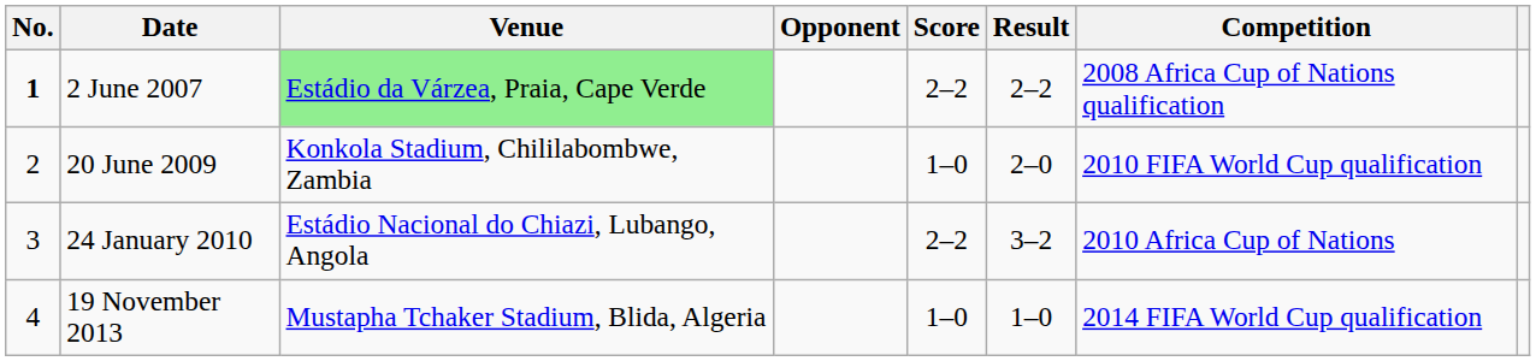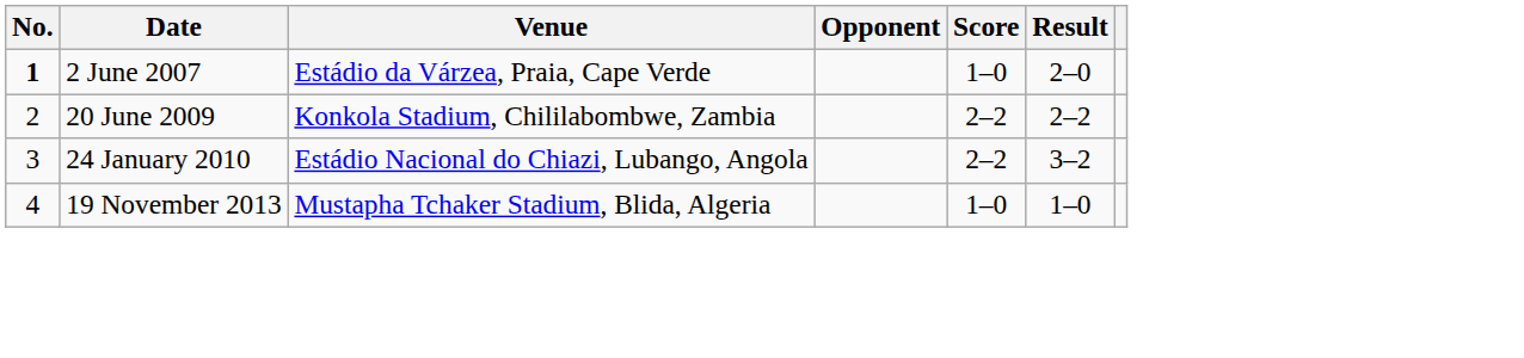 <table class="wikitable sortable">
 <tr>
 <th scope="col">No.</th>
 <th scope="col">Date</th>
 <th scope="col">Venue</th>
 <th scope="col">Opponent</th>
 <th scope="col">Score</th>
 <th scope="col">Result</th>
-<th scope="col">Competition</th>
 <th scope="col" class="unsortable"></th>
 </tr>
 <tr>
 <td align="center"><strong>1</strong></td>
 <td>2 June 2007</td>
-<td style="background: lightgreen;"><a href='#'>Estádio da Várzea</a>, Praia, Cape Verde</td>
+<td><a href='#'>Estádio da Várzea</a>, Praia, Cape Verde</td>
 <td></td>
-<td align="center">2–2</td>
-<td align="center">2–2</td>
-<td><a href='#'>2008 Africa Cup of Nations qualification</a></td>
+<td align="center">1–0</td>
+<td align="center">2–0</td>
 <td align="center"></td>
 </tr>
 <tr>
 <td align="center">2</td>
 <td>20 June 2009</td>
 <td><a href='#'>Konkola Stadium</a>, Chililabombwe, Zambia</td>
 <td></td>
-<td align="center">1–0</td>
-<td align="center">2–0</td>
-<td><a href='#'>2010 FIFA World Cup qualification</a></td>
+<td align="center">2–2</td>
+<td align="center">2–2</td>
 <td align="center"></td>
 </tr>
 <tr>
 <td align="center">3</td>
 <td>24 January 2010</td>
 <td><a href='#'>Estádio Nacional do Chiazi</a>, Lubango, Angola</td>
 <td></td>
 <td align="center">2–2</td>
 <td align="center">3–2</td>
-<td><a href='#'>2010 Africa Cup of Nations</a></td>
 <td align="center"></td>
 </tr>
 <tr>
 <td align="center">4</td>
 <td>19 November 2013</td>
 <td><a href='#'>Mustapha Tchaker Stadium</a>, Blida, Algeria</td>
 <td></td>
 <td align="center">1–0</td>
 <td align="center">1–0</td>
-<td><a href='#'>2014 FIFA World Cup qualification</a></td>
 <td align="center"></td>
 </tr>
 </table>
